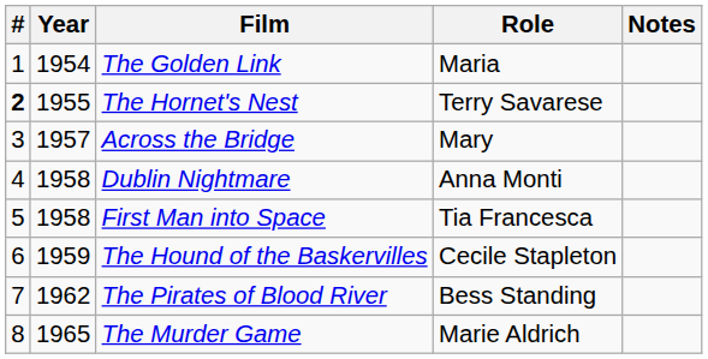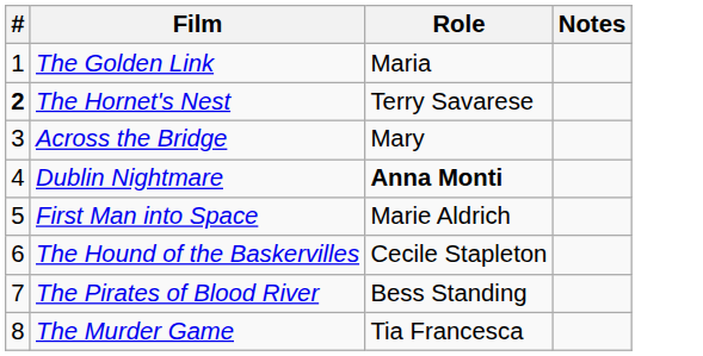 <table class=wikitable>
 <tr>
 <th>#</th>
-<th>Year</th>
 <th>Film</th>
 <th>Role</th>
 <th>Notes</th>
 </tr>
 <tr>
 <td>1</td>
-<td>1954</td>
 <td><em><a href='#'>The Golden Link</a></em></td>
 <td>Maria</td>
 <td></td>
 </tr>
 <tr>
 <td><strong>2</strong></td>
-<td>1955</td>
 <td><em><a href='#'>The Hornet's Nest</a></em></td>
 <td>Terry Savarese</td>
 <td></td>
 </tr>
 <tr>
 <td>3</td>
-<td>1957</td>
 <td><em><a href='#'>Across the Bridge</a></em></td>
 <td>Mary</td>
 <td></td>
 </tr>
 <tr>
 <td>4</td>
-<td>1958</td>
 <td><em><a href='#'>Dublin Nightmare</a></em></td>
-<td>Anna Monti</td>
+<td><strong>Anna Monti</strong></td>
 <td></td>
 </tr>
 <tr>
 <td>5</td>
-<td>1958</td>
 <td><em><a href='#'>First Man into Space</a></em></td>
-<td>Tia Francesca</td>
+<td>Marie Aldrich</td>
 <td></td>
 </tr>
 <tr>
 <td>6</td>
-<td>1959</td>
 <td><em><a href='#'>The Hound of the Baskervilles</a></em></td>
 <td>Cecile Stapleton</td>
 <td></td>
 </tr>
 <tr>
 <td>7</td>
-<td>1962</td>
 <td><em><a href='#'>The Pirates of Blood River</a></em></td>
 <td>Bess Standing</td>
 <td></td>
 </tr>
 <tr>
 <td>8</td>
-<td>1965</td>
 <td><em><a href='#'>The Murder Game</a></em></td>
-<td>Marie Aldrich</td>
+<td>Tia Francesca</td>
 <td></td>
 </tr>
 </table>
